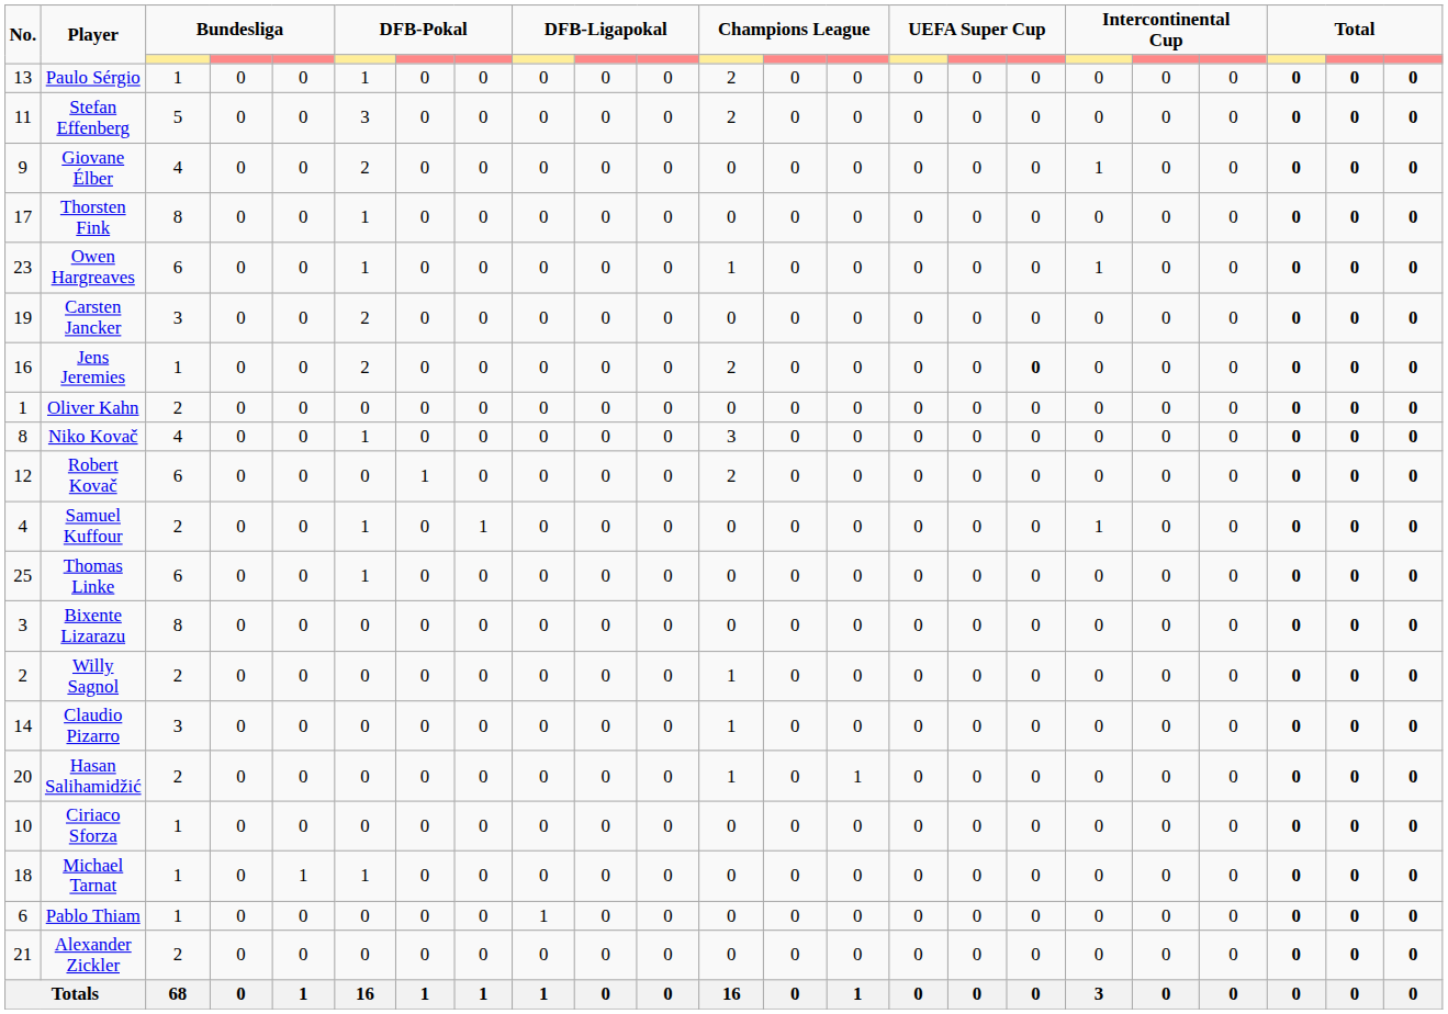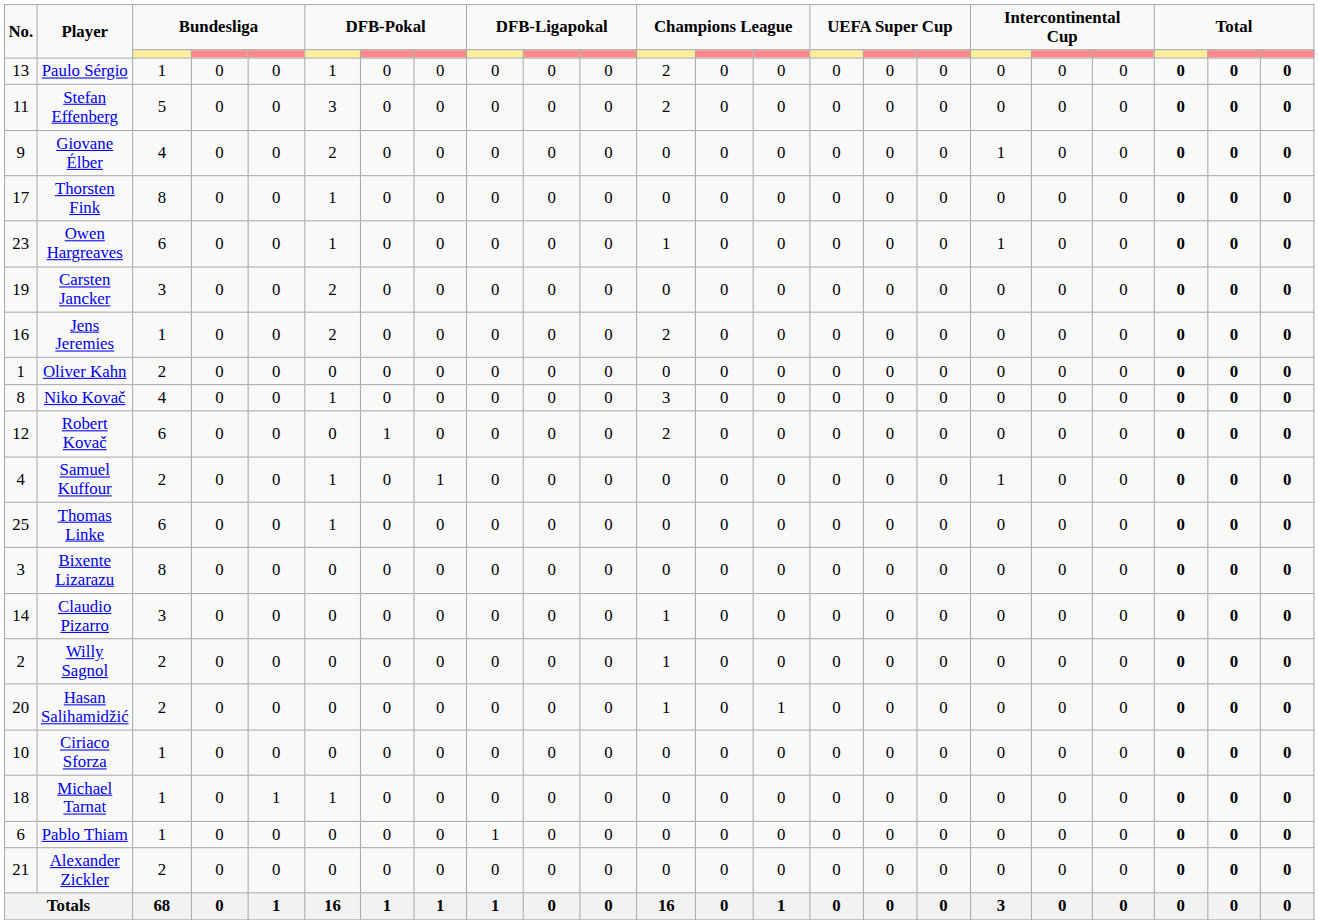 <table class="wikitable" style="text-align:center;">
 <tr style="text-align:center;">
 <td rowspan="2"><strong>No.</strong></td>
 <td rowspan="2"><strong>Player</strong></td>
 <td colspan="3"><strong>Bundesliga</strong></td>
 <td colspan="3"><strong>DFB-Pokal</strong></td>
 <td colspan="3"><strong>DFB-Ligapokal</strong></td>
 <td colspan="3"><strong>Champions League</strong></td>
 <td colspan="3"><strong>UEFA Super Cup</strong></td>
 <td colspan="3"><strong>Intercontinental<br>Cup</strong></td>
 <td colspan="3"><strong>Total</strong></td>
 </tr>
 <tr>
 <th style="width:60px; background:#fe9;"></th>
 <th style="width:60px; background:#ff8888;"></th>
 <th style="width:60px; background:#ff8888;"></th>
 <th style="width:60px; background:#fe9;"></th>
 <th style="width:60px; background:#ff8888;"></th>
 <th style="width:60px; background:#ff8888;"></th>
 <th style="width:60px; background:#fe9;"></th>
 <th style="width:60px; background:#ff8888;"></th>
 <th style="width:60px; background:#ff8888;"></th>
 <th style="width:60px; background:#fe9;"></th>
 <th style="width:60px; background:#ff8888;"></th>
 <th style="width:60px; background:#ff8888;"></th>
 <th style="width:60px; background:#fe9;"></th>
 <th style="width:60px; background:#ff8888;"></th>
 <th style="width:60px; background:#ff8888;"></th>
 <th style="width:60px; background:#fe9;"></th>
 <th style="width:60px; background:#ff8888;"></th>
 <th style="width:60px; background:#ff8888;"></th>
 <th style="width:60px; background:#fe9;"></th>
 <th style="width:60px; background:#ff8888;"></th>
 <th style="width:60px; background:#ff8888;"></th>
 </tr>
 <tr>
 <td>13</td>
 <td><a href='#'>Paulo Sérgio</a></td>
 <td>1</td>
 <td>0</td>
 <td>0</td>
 <td>1</td>
 <td>0</td>
 <td>0</td>
 <td>0</td>
 <td>0</td>
 <td>0</td>
 <td>2</td>
 <td>0</td>
 <td>0</td>
 <td>0</td>
 <td>0</td>
 <td>0</td>
 <td>0</td>
 <td>0</td>
 <td>0</td>
 <td><strong>0</strong></td>
 <td><strong>0</strong></td>
 <td><strong>0</strong></td>
 </tr>
 <tr>
 <td>11</td>
 <td><a href='#'>Stefan Effenberg</a></td>
 <td>5</td>
 <td>0</td>
 <td>0</td>
 <td>3</td>
 <td>0</td>
 <td>0</td>
 <td>0</td>
 <td>0</td>
 <td>0</td>
 <td>2</td>
 <td>0</td>
 <td>0</td>
 <td>0</td>
 <td>0</td>
 <td>0</td>
 <td>0</td>
 <td>0</td>
 <td>0</td>
 <td><strong>0</strong></td>
 <td><strong>0</strong></td>
 <td><strong>0</strong></td>
 </tr>
 <tr>
 <td>9</td>
 <td><a href='#'>Giovane Élber</a></td>
 <td>4</td>
 <td>0</td>
 <td>0</td>
 <td>2</td>
 <td>0</td>
 <td>0</td>
 <td>0</td>
 <td>0</td>
 <td>0</td>
 <td>0</td>
 <td>0</td>
 <td>0</td>
 <td>0</td>
 <td>0</td>
 <td>0</td>
 <td>1</td>
 <td>0</td>
 <td>0</td>
 <td><strong>0</strong></td>
 <td><strong>0</strong></td>
 <td><strong>0</strong></td>
 </tr>
 <tr>
 <td>17</td>
 <td><a href='#'>Thorsten Fink</a></td>
 <td>8</td>
 <td>0</td>
 <td>0</td>
 <td>1</td>
 <td>0</td>
 <td>0</td>
 <td>0</td>
 <td>0</td>
 <td>0</td>
 <td>0</td>
 <td>0</td>
 <td>0</td>
 <td>0</td>
 <td>0</td>
 <td>0</td>
 <td>0</td>
 <td>0</td>
 <td>0</td>
 <td><strong>0</strong></td>
 <td><strong>0</strong></td>
 <td><strong>0</strong></td>
 </tr>
 <tr>
 <td>23</td>
 <td><a href='#'>Owen Hargreaves</a></td>
 <td>6</td>
 <td>0</td>
 <td>0</td>
 <td>1</td>
 <td>0</td>
 <td>0</td>
 <td>0</td>
 <td>0</td>
 <td>0</td>
 <td>1</td>
 <td>0</td>
 <td>0</td>
 <td>0</td>
 <td>0</td>
 <td>0</td>
 <td>1</td>
 <td>0</td>
 <td>0</td>
 <td><strong>0</strong></td>
 <td><strong>0</strong></td>
 <td><strong>0</strong></td>
 </tr>
 <tr>
 <td>19</td>
 <td><a href='#'>Carsten Jancker</a></td>
 <td>3</td>
 <td>0</td>
 <td>0</td>
 <td>2</td>
 <td>0</td>
 <td>0</td>
 <td>0</td>
 <td>0</td>
 <td>0</td>
 <td>0</td>
 <td>0</td>
 <td>0</td>
 <td>0</td>
 <td>0</td>
 <td>0</td>
 <td>0</td>
 <td>0</td>
 <td>0</td>
 <td><strong>0</strong></td>
 <td><strong>0</strong></td>
 <td><strong>0</strong></td>
 </tr>
 <tr>
 <td>16</td>
 <td><a href='#'>Jens Jeremies</a></td>
 <td>1</td>
 <td>0</td>
 <td>0</td>
 <td>2</td>
 <td>0</td>
 <td>0</td>
 <td>0</td>
 <td>0</td>
 <td>0</td>
 <td>2</td>
 <td>0</td>
 <td>0</td>
 <td>0</td>
 <td>0</td>
-<td><strong>0</strong></td>
+<td>0</td>
 <td>0</td>
 <td>0</td>
 <td>0</td>
 <td><strong>0</strong></td>
 <td><strong>0</strong></td>
 <td><strong>0</strong></td>
 </tr>
 <tr>
 <td>1</td>
 <td><a href='#'>Oliver Kahn</a></td>
 <td>2</td>
 <td>0</td>
 <td>0</td>
 <td>0</td>
 <td>0</td>
 <td>0</td>
 <td>0</td>
 <td>0</td>
 <td>0</td>
 <td>0</td>
 <td>0</td>
 <td>0</td>
 <td>0</td>
 <td>0</td>
 <td>0</td>
 <td>0</td>
 <td>0</td>
 <td>0</td>
 <td><strong>0</strong></td>
 <td><strong>0</strong></td>
 <td><strong>0</strong></td>
 </tr>
 <tr>
 <td>8</td>
 <td><a href='#'>Niko Kovač</a></td>
 <td>4</td>
 <td>0</td>
 <td>0</td>
 <td>1</td>
 <td>0</td>
 <td>0</td>
 <td>0</td>
 <td>0</td>
 <td>0</td>
 <td>3</td>
 <td>0</td>
 <td>0</td>
 <td>0</td>
 <td>0</td>
 <td>0</td>
 <td>0</td>
 <td>0</td>
 <td>0</td>
 <td><strong>0</strong></td>
 <td><strong>0</strong></td>
 <td><strong>0</strong></td>
 </tr>
 <tr>
 <td>12</td>
 <td><a href='#'>Robert Kovač</a></td>
 <td>6</td>
 <td>0</td>
 <td>0</td>
 <td>0</td>
 <td>1</td>
 <td>0</td>
 <td>0</td>
 <td>0</td>
 <td>0</td>
 <td>2</td>
 <td>0</td>
 <td>0</td>
 <td>0</td>
 <td>0</td>
 <td>0</td>
 <td>0</td>
 <td>0</td>
 <td>0</td>
 <td><strong>0</strong></td>
 <td><strong>0</strong></td>
 <td><strong>0</strong></td>
 </tr>
 <tr>
 <td>4</td>
 <td><a href='#'>Samuel Kuffour</a></td>
 <td>2</td>
 <td>0</td>
 <td>0</td>
 <td>1</td>
 <td>0</td>
 <td>1</td>
 <td>0</td>
 <td>0</td>
 <td>0</td>
 <td>0</td>
 <td>0</td>
 <td>0</td>
 <td>0</td>
 <td>0</td>
 <td>0</td>
 <td>1</td>
 <td>0</td>
 <td>0</td>
 <td><strong>0</strong></td>
 <td><strong>0</strong></td>
 <td><strong>0</strong></td>
 </tr>
 <tr>
 <td>25</td>
 <td><a href='#'>Thomas Linke</a></td>
 <td>6</td>
 <td>0</td>
 <td>0</td>
 <td>1</td>
 <td>0</td>
 <td>0</td>
 <td>0</td>
 <td>0</td>
 <td>0</td>
 <td>0</td>
 <td>0</td>
 <td>0</td>
 <td>0</td>
 <td>0</td>
 <td>0</td>
 <td>0</td>
 <td>0</td>
 <td>0</td>
 <td><strong>0</strong></td>
 <td><strong>0</strong></td>
 <td><strong>0</strong></td>
 </tr>
 <tr>
 <td>3</td>
 <td><a href='#'>Bixente Lizarazu</a></td>
 <td>8</td>
 <td>0</td>
 <td>0</td>
 <td>0</td>
 <td>0</td>
 <td>0</td>
 <td>0</td>
 <td>0</td>
 <td>0</td>
 <td>0</td>
 <td>0</td>
 <td>0</td>
 <td>0</td>
 <td>0</td>
 <td>0</td>
 <td>0</td>
 <td>0</td>
 <td>0</td>
 <td><strong>0</strong></td>
 <td><strong>0</strong></td>
 <td><strong>0</strong></td>
 </tr>
 <tr>
-<td>2</td>
-<td><a href='#'>Willy Sagnol</a></td>
-<td>2</td>
+<td>14</td>
+<td><a href='#'>Claudio Pizarro</a></td>
+<td>3</td>
 <td>0</td>
 <td>0</td>
 <td>0</td>
 <td>0</td>
 <td>0</td>
 <td>0</td>
 <td>0</td>
 <td>0</td>
 <td>1</td>
 <td>0</td>
 <td>0</td>
 <td>0</td>
 <td>0</td>
 <td>0</td>
 <td>0</td>
 <td>0</td>
 <td>0</td>
 <td><strong>0</strong></td>
 <td><strong>0</strong></td>
 <td><strong>0</strong></td>
 </tr>
 <tr>
-<td>14</td>
-<td><a href='#'>Claudio Pizarro</a></td>
-<td>3</td>
+<td>2</td>
+<td><a href='#'>Willy Sagnol</a></td>
+<td>2</td>
 <td>0</td>
 <td>0</td>
 <td>0</td>
 <td>0</td>
 <td>0</td>
 <td>0</td>
 <td>0</td>
 <td>0</td>
 <td>1</td>
 <td>0</td>
 <td>0</td>
 <td>0</td>
 <td>0</td>
 <td>0</td>
 <td>0</td>
 <td>0</td>
 <td>0</td>
 <td><strong>0</strong></td>
 <td><strong>0</strong></td>
 <td><strong>0</strong></td>
 </tr>
 <tr>
 <td>20</td>
 <td><a href='#'>Hasan Salihamidžić</a></td>
 <td>2</td>
 <td>0</td>
 <td>0</td>
 <td>0</td>
 <td>0</td>
 <td>0</td>
 <td>0</td>
 <td>0</td>
 <td>0</td>
 <td>1</td>
 <td>0</td>
 <td>1</td>
 <td>0</td>
 <td>0</td>
 <td>0</td>
 <td>0</td>
 <td>0</td>
 <td>0</td>
 <td><strong>0</strong></td>
 <td><strong>0</strong></td>
 <td><strong>0</strong></td>
 </tr>
 <tr>
 <td>10</td>
 <td><a href='#'>Ciriaco Sforza</a></td>
 <td>1</td>
 <td>0</td>
 <td>0</td>
 <td>0</td>
 <td>0</td>
 <td>0</td>
 <td>0</td>
 <td>0</td>
 <td>0</td>
 <td>0</td>
 <td>0</td>
 <td>0</td>
 <td>0</td>
 <td>0</td>
 <td>0</td>
 <td>0</td>
 <td>0</td>
 <td>0</td>
 <td><strong>0</strong></td>
 <td><strong>0</strong></td>
 <td><strong>0</strong></td>
 </tr>
 <tr>
 <td>18</td>
 <td><a href='#'>Michael Tarnat</a></td>
 <td>1</td>
 <td>0</td>
 <td>1</td>
 <td>1</td>
 <td>0</td>
 <td>0</td>
 <td>0</td>
 <td>0</td>
 <td>0</td>
 <td>0</td>
 <td>0</td>
 <td>0</td>
 <td>0</td>
 <td>0</td>
 <td>0</td>
 <td>0</td>
 <td>0</td>
 <td>0</td>
 <td><strong>0</strong></td>
 <td><strong>0</strong></td>
 <td><strong>0</strong></td>
 </tr>
 <tr>
 <td>6</td>
 <td><a href='#'>Pablo Thiam</a></td>
 <td>1</td>
 <td>0</td>
 <td>0</td>
 <td>0</td>
 <td>0</td>
 <td>0</td>
 <td>1</td>
 <td>0</td>
 <td>0</td>
 <td>0</td>
 <td>0</td>
 <td>0</td>
 <td>0</td>
 <td>0</td>
 <td>0</td>
 <td>0</td>
 <td>0</td>
 <td>0</td>
 <td><strong>0</strong></td>
 <td><strong>0</strong></td>
 <td><strong>0</strong></td>
 </tr>
 <tr>
 <td>21</td>
 <td><a href='#'>Alexander Zickler</a></td>
 <td>2</td>
 <td>0</td>
 <td>0</td>
 <td>0</td>
 <td>0</td>
 <td>0</td>
 <td>0</td>
 <td>0</td>
 <td>0</td>
 <td>0</td>
 <td>0</td>
 <td>0</td>
 <td>0</td>
 <td>0</td>
 <td>0</td>
 <td>0</td>
 <td>0</td>
 <td>0</td>
 <td><strong>0</strong></td>
 <td><strong>0</strong></td>
 <td><strong>0</strong></td>
 </tr>
 <tr>
 <th colspan="2">Totals</th>
 <th>68</th>
 <th>0</th>
 <th>1</th>
 <th>16</th>
 <th>1</th>
 <th>1</th>
 <th>1</th>
 <th>0</th>
 <th>0</th>
 <th>16</th>
 <th>0</th>
 <th>1</th>
 <th>0</th>
 <th>0</th>
 <th>0</th>
 <th>3</th>
 <th>0</th>
 <th>0</th>
 <th>0</th>
 <th>0</th>
 <th>0</th>
 </tr>
 <tr>
 </tr>
 </table>
